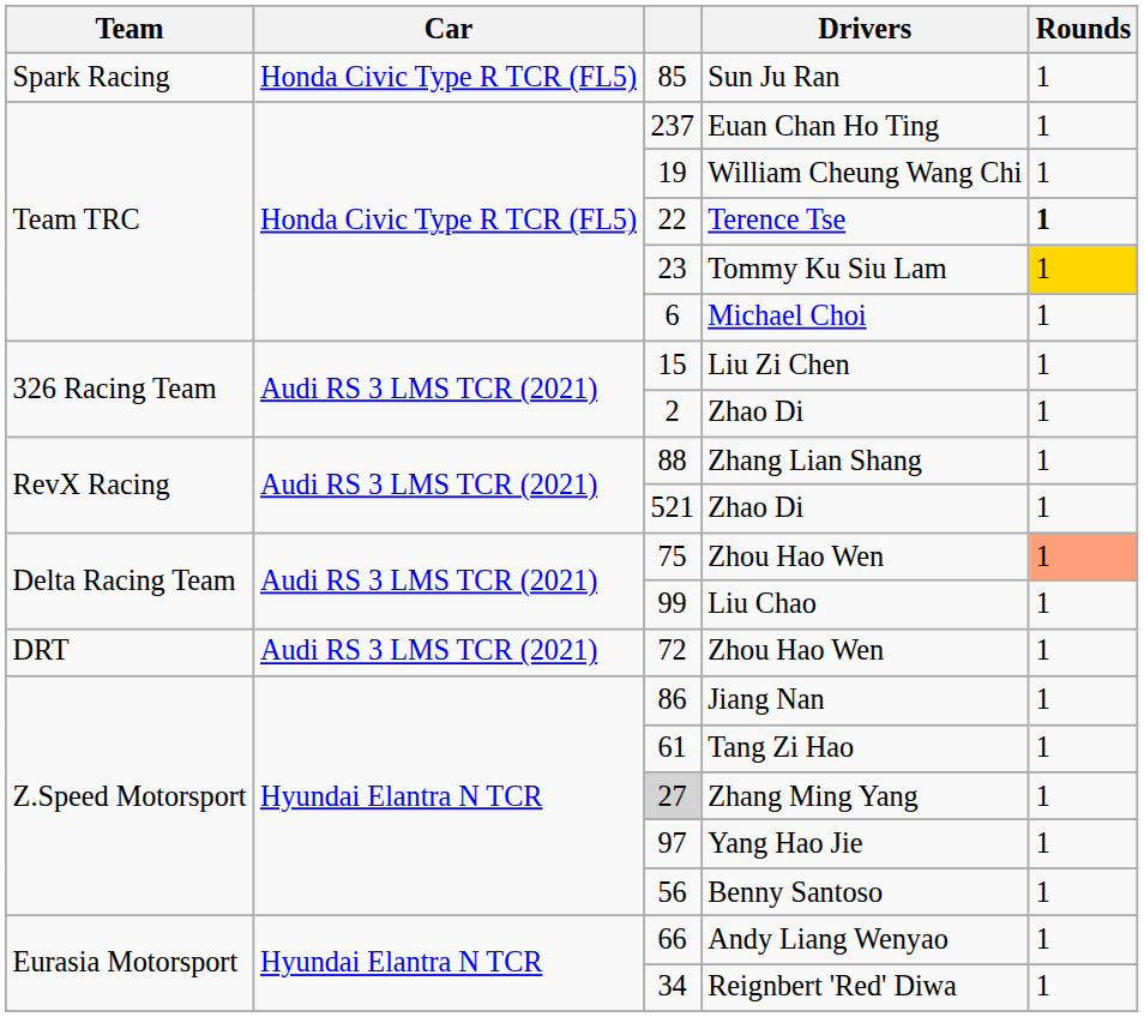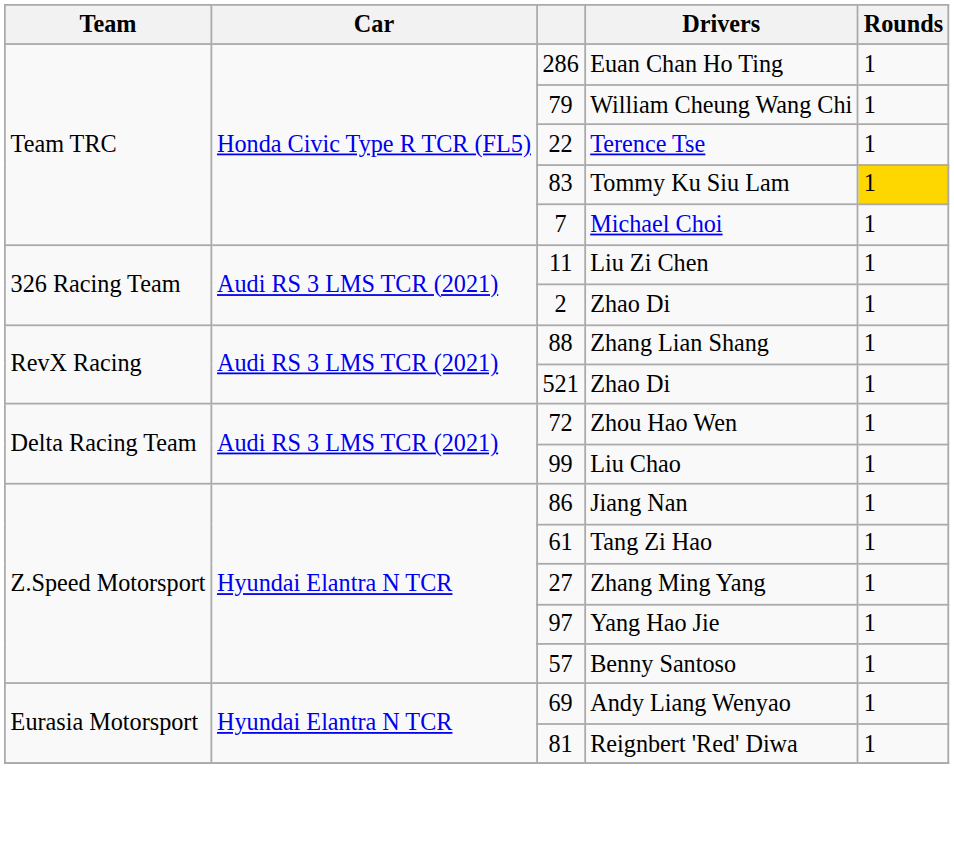 <table class="wikitable" style="font-size: 85%;">
 <tr>
 <th>Team</th>
 <th>Car</th>
 <th></th>
 <th>Drivers</th>
 <th>Rounds</th>
 </tr>
 <tr>
-<td rowspan="1"> Spark Racing</td>
-<td rowspan="1"><a href='#'>Honda Civic Type R TCR (FL5)</a></td>
-<td style="text-align:center">85</td>
-<td> Sun Ju Ran</td>
-<td>1</td>
-</tr>
-<tr>
 <td rowspan="5"> Team TRC</td>
 <td rowspan="5"><a href='#'>Honda Civic Type R TCR (FL5)</a></td>
-<td style="text-align:center">237</td>
+<td style="text-align:center">286</td>
 <td> Euan Chan Ho Ting</td>
 <td>1</td>
 </tr>
 <tr>
-<td style="text-align:center">19</td>
+<td style="text-align:center">79</td>
 <td> William Cheung Wang Chi</td>
 <td>1</td>
 </tr>
 <tr>
 <td style="text-align:center">22</td>
 <td> <a href='#'>Terence Tse</a></td>
-<td><strong>1</strong></td>
+<td>1</td>
 </tr>
 <tr>
-<td style="text-align:center">23</td>
+<td style="text-align:center">83</td>
 <td> Tommy Ku Siu Lam</td>
 <td style="background: gold;">1</td>
 </tr>
 <tr>
-<td style="text-align:center">6</td>
+<td style="text-align:center">7</td>
 <td> <a href='#'>Michael Choi</a></td>
 <td>1</td>
 </tr>
 <tr>
 <td rowspan="2"> 326 Racing Team</td>
 <td rowspan="2"><a href='#'>Audi RS 3 LMS TCR (2021)</a></td>
-<td style="text-align:center">15</td>
+<td style="text-align:center">11</td>
 <td> Liu Zi Chen</td>
 <td>1</td>
 </tr>
 <tr>
 <td style="text-align:center">2</td>
 <td> Zhao Di</td>
 <td>1</td>
 </tr>
 <tr>
 <td rowspan="2"> RevX Racing</td>
 <td rowspan="2"><a href='#'>Audi RS 3 LMS TCR (2021)</a></td>
 <td style="text-align:center">88</td>
 <td> Zhang Lian Shang</td>
 <td>1</td>
 </tr>
 <tr>
 <td style="text-align:center">521</td>
 <td> Zhao Di</td>
 <td>1</td>
 </tr>
 <tr>
 <td rowspan="2"> Delta Racing Team</td>
 <td rowspan="2"><a href='#'>Audi RS 3 LMS TCR (2021)</a></td>
-<td style="text-align:center">75</td>
+<td style="text-align:center">72</td>
 <td> Zhou Hao Wen</td>
-<td style="background: lightsalmon;">1</td>
+<td>1</td>
 </tr>
 <tr>
 <td style="text-align:center">99</td>
 <td> Liu Chao</td>
-<td>1</td>
-</tr>
-<tr>
-<td rowspan="1"> DRT</td>
-<td rowspan="1"><a href='#'>Audi RS 3 LMS TCR (2021)</a></td>
-<td style="text-align:center">72</td>
-<td> Zhou Hao Wen</td>
 <td>1</td>
 </tr>
 <tr>
 <td rowspan="5"> Z.Speed Motorsport</td>
 <td rowspan="5"><a href='#'>Hyundai Elantra N TCR</a></td>
 <td style="text-align:center">86</td>
 <td> Jiang Nan</td>
 <td>1</td>
 </tr>
 <tr>
 <td style="text-align:center">61</td>
 <td> Tang Zi Hao</td>
 <td>1</td>
 </tr>
 <tr>
-<td style="background: lightgrey; text-align:center">27</td>
+<td style="text-align:center">27</td>
 <td> Zhang Ming Yang</td>
 <td>1</td>
 </tr>
 <tr>
 <td style="text-align:center">97</td>
 <td> Yang Hao Jie</td>
 <td>1</td>
 </tr>
 <tr>
-<td style="text-align:center">56</td>
+<td style="text-align:center">57</td>
 <td> Benny Santoso</td>
 <td>1</td>
 </tr>
 <tr>
 <td rowspan="2"> Eurasia Motorsport</td>
 <td rowspan="2"><a href='#'>Hyundai Elantra N TCR</a></td>
-<td style="text-align:center">66</td>
+<td style="text-align:center">69</td>
 <td> Andy Liang Wenyao</td>
 <td>1</td>
 </tr>
 <tr>
-<td style="text-align:center">34</td>
+<td style="text-align:center">81</td>
 <td> Reignbert 'Red' Diwa</td>
 <td>1</td>
 </tr>
 <tr>
 </tr>
 </table>
